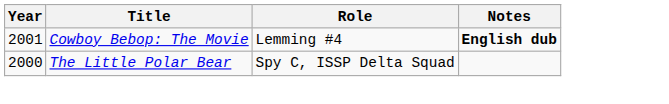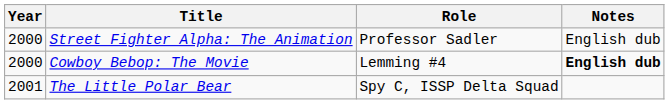 <table class="wikitable sortable plainrowheaders" style="white-space:nowrap">
 <tr>
 <th>Year</th>
 <th>Title</th>
 <th>Role</th>
 <th>Notes</th>
 </tr>
 <tr>
-<td>2001</td>
+<td>2000</td>
+<td><em><a href='#'>Street Fighter Alpha: The Animation</a></em></td>
+<td>Professor Sadler</td>
+<td>English dub</td>
+</tr>
+<tr>
+<td>2000</td>
 <td><em><a href='#'>Cowboy Bebop: The Movie</a></em></td>
 <td>Lemming #4</td>
 <td><strong>English dub</strong></td>
 </tr>
 <tr>
-<td>2000</td>
+<td>2001</td>
 <td><em><a href='#'>The Little Polar Bear</a></em></td>
 <td>Spy C, ISSP Delta Squad</td>
 <td></td>
 </tr>
 </table>
